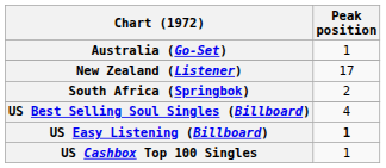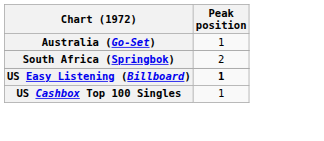 <table class="wikitable sortable plainrowheaders" style="text-align:center">
 <tr>
 <th scope="col">Chart (1972)</th>
 <th scope="col">Peak<br>position</th>
 </tr>
 <tr>
 <th scope="row">Australia (<em><a href='#'>Go-Set</a></em>)</th>
 <td>1</td>
 </tr>
 <tr>
 </tr>
 <tr>
 </tr>
 <tr>
 </tr>
 <tr>
 </tr>
 <tr>
-<th scope="row">New Zealand (<em><a href='#'>Listener</a></em>)</th>
-<td>17</td>
-</tr>
-<tr>
 <th scope="row">South Africa (<a href='#'>Springbok</a>)</th>
 <td>2</td>
 </tr>
 <tr>
 </tr>
 <tr>
-</tr>
-<tr>
-<th scope="row">US <a href='#'>Best Selling Soul Singles</a> (<em><a href='#'>Billboard</a></em>)</th>
-<td>4</td>
 </tr>
 <tr>
 <th scope="row">US <a href='#'>Easy Listening</a> (<em><a href='#'>Billboard</a></em>)</th>
 <td><strong>1</strong></td>
 </tr>
 <tr>
 <th scope="row">US <a href='#'><em>Cashbox</em></a> Top 100 Singles</th>
 <td>1</td>
 </tr>
 </table>
